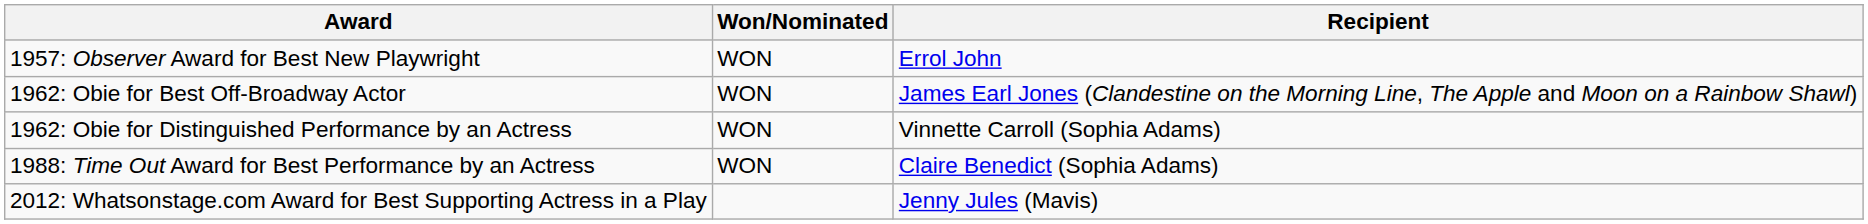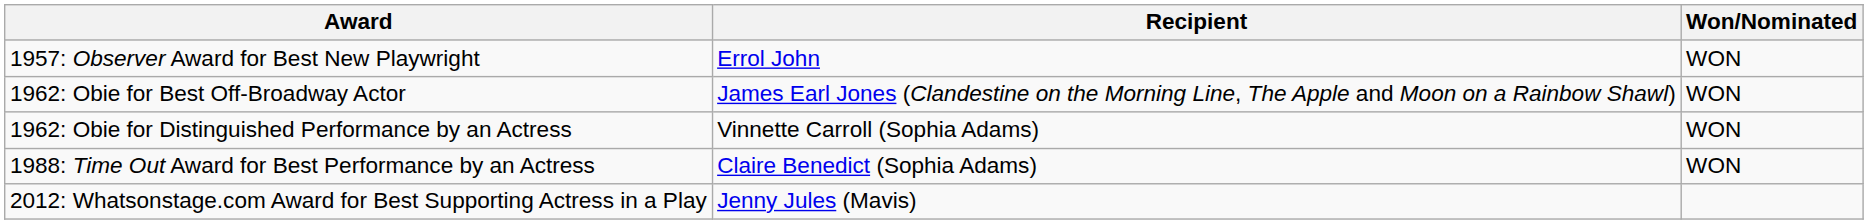 <table class="wikitable">
 <tr>
 <th>Award</th>
+<th>Recipient</th>
 <th>Won/Nominated</th>
-<th>Recipient</th>
 </tr>
 <tr>
 <td>1957: <em>Observer</em> Award for Best New Playwright</td>
+<td><a href='#'>Errol John</a></td>
 <td>WON</td>
-<td><a href='#'>Errol John</a></td>
 </tr>
 <tr>
 <td>1962: Obie for Best Off-Broadway Actor</td>
+<td><a href='#'>James Earl Jones</a> (<em>Clandestine on the Morning Line</em>, <em>The Apple</em> and <em>Moon on a Rainbow Shawl</em>) </td>
 <td>WON</td>
-<td><a href='#'>James Earl Jones</a> (<em>Clandestine on the Morning Line</em>, <em>The Apple</em> and <em>Moon on a Rainbow Shawl</em>) </td>
 </tr>
 <tr>
 <td>1962: Obie for Distinguished Performance by an Actress</td>
+<td>Vinnette Carroll (Sophia Adams)</td>
 <td>WON</td>
-<td>Vinnette Carroll (Sophia Adams)</td>
 </tr>
 <tr>
 <td>1988: <em>Time Out</em> Award for Best Performance by an Actress</td>
+<td><a href='#'>Claire Benedict</a> (Sophia Adams)</td>
 <td>WON</td>
-<td><a href='#'>Claire Benedict</a> (Sophia Adams)</td>
 </tr>
 <tr>
 <td>2012: Whatsonstage.com Award for Best Supporting Actress in a Play</td>
+<td><a href='#'>Jenny Jules</a> (Mavis)</td>
 <td></td>
-<td><a href='#'>Jenny Jules</a> (Mavis)</td>
 </tr>
 </table>
